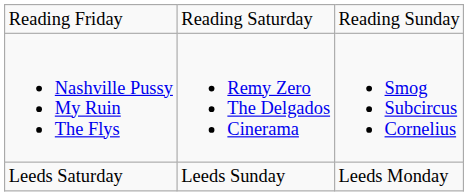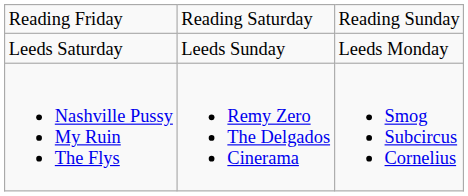 <table class="wikitable">
 <tr>
 <td>Reading Friday</td>
 <td>Reading Saturday</td>
 <td>Reading Sunday</td>
 </tr>
 <tr>
+<td>Leeds Saturday</td>
+<td>Leeds Sunday</td>
+<td>Leeds Monday</td>
+</tr>
+<tr>
 <td><br><ul><li><a href='#'>Nashville Pussy</a></li><li><a href='#'>My Ruin</a></li><li><a href='#'>The Flys</a></li></ul></td>
 <td><br><ul><li><a href='#'>Remy Zero</a></li><li><a href='#'>The Delgados</a></li><li><a href='#'>Cinerama</a></li></ul></td>
 <td><br><ul><li><a href='#'>Smog</a></li><li><a href='#'>Subcircus</a></li><li><a href='#'>Cornelius</a></li></ul></td>
 </tr>
-<tr>
-<td>Leeds Saturday</td>
-<td>Leeds Sunday</td>
-<td>Leeds Monday</td>
-</tr>
 </table>
